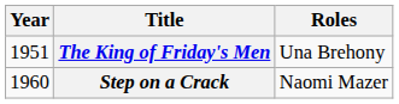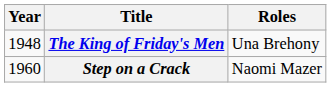 <table class="wikitable plainrowheaders">
 <tr>
 <th scope="col">Year</th>
 <th scope="col">Title</th>
 <th scope="col">Roles</th>
 </tr>
 <tr>
-<td>1951</td>
+<td>1948</td>
 <th scope="row"><em><a href='#'>The King of Friday's Men</a></em></th>
 <td>Una Brehony</td>
 </tr>
 <tr>
 <td>1960</td>
 <th scope="row"><em>Step on a Crack</em></th>
 <td>Naomi Mazer</td>
 </tr>
 </table>
